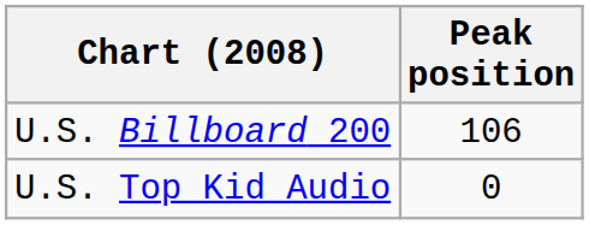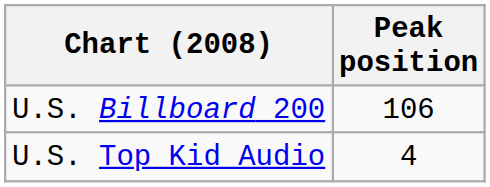 <table class="wikitable">
 <tr>
 <th align="left">Chart (2008)</th>
 <th align="left">Peak<br> position</th>
 </tr>
 <tr>
 <td align="left">U.S. <a href='#'><em>Billboard</em> 200</a></td>
 <td align="center">106</td>
 </tr>
 <tr>
 <td align="left">U.S. <a href='#'>Top Kid Audio</a></td>
-<td align="center">0</td>
+<td align="center">4</td>
 </tr>
 </table>
